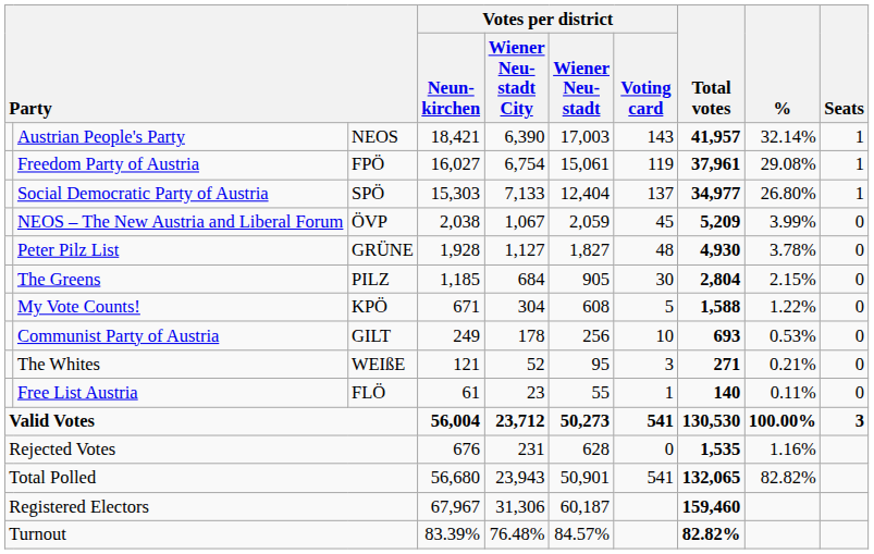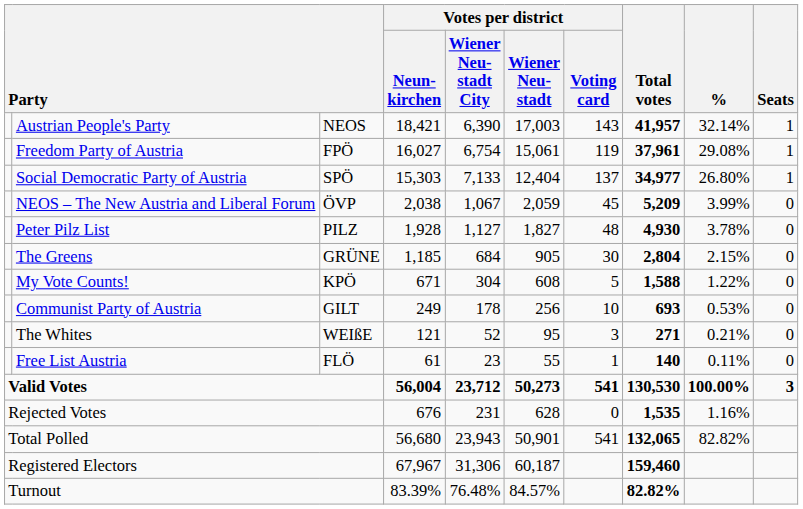 <table class="wikitable" border="1" style="text-align:right;">
 <tr>
 <th style="text-align:left;" valign=bottom rowspan=2 colspan=3>Party</th>
 <th colspan=4>Votes per district</th>
 <th align=center valign=bottom rowspan=2 width="50">Total<br>votes</th>
 <th align=center valign=bottom rowspan=2 width="50">%</th>
 <th align=center valign=bottom rowspan=2>Seats</th>
 </tr>
 <tr>
 <th align=center valign=bottom width="50"><a href='#'>Neun-<br>kirchen</a></th>
 <th align=center valign=bottom width="50"><a href='#'>Wiener<br>Neu-<br>stadt<br>City</a></th>
 <th align=center valign=bottom width="50"><a href='#'>Wiener<br>Neu-<br>stadt</a></th>
 <th align=center valign=bottom width="50"><a href='#'>Voting<br>card</a></th>
 </tr>
 <tr>
 <td></td>
 <td align=left><a href='#'>Austrian People's Party</a></td>
 <td align=left>NEOS</td>
 <td>18,421</td>
 <td>6,390</td>
 <td>17,003</td>
 <td>143</td>
 <td><strong>41,957</strong></td>
 <td>32.14%</td>
 <td>1</td>
 </tr>
 <tr>
 <td></td>
 <td align=left><a href='#'>Freedom Party of Austria</a></td>
 <td align=left>FPÖ</td>
 <td>16,027</td>
 <td>6,754</td>
 <td>15,061</td>
 <td>119</td>
 <td><strong>37,961</strong></td>
 <td>29.08%</td>
 <td>1</td>
 </tr>
 <tr>
 <td></td>
 <td align=left><a href='#'>Social Democratic Party of Austria</a></td>
 <td align=left>SPÖ</td>
 <td>15,303</td>
 <td>7,133</td>
 <td>12,404</td>
 <td>137</td>
 <td><strong>34,977</strong></td>
 <td>26.80%</td>
 <td>1</td>
 </tr>
 <tr>
 <td></td>
 <td align=left style="white-space: nowrap;"><a href='#'>NEOS – The New Austria and Liberal Forum</a></td>
 <td align=left>ÖVP</td>
 <td>2,038</td>
 <td>1,067</td>
 <td>2,059</td>
 <td>45</td>
 <td><strong>5,209</strong></td>
 <td>3.99%</td>
 <td>0</td>
 </tr>
 <tr>
 <td></td>
 <td align=left><a href='#'>Peter Pilz List</a></td>
-<td align=left>GRÜNE</td>
+<td align=left>PILZ</td>
 <td>1,928</td>
 <td>1,127</td>
 <td>1,827</td>
 <td>48</td>
 <td><strong>4,930</strong></td>
 <td>3.78%</td>
 <td>0</td>
 </tr>
 <tr>
 <td></td>
 <td align=left><a href='#'>The Greens</a></td>
-<td align=left>PILZ</td>
+<td align=left>GRÜNE</td>
 <td>1,185</td>
 <td>684</td>
 <td>905</td>
 <td>30</td>
 <td><strong>2,804</strong></td>
 <td>2.15%</td>
 <td>0</td>
 </tr>
 <tr>
 <td></td>
 <td align=left><a href='#'>My Vote Counts!</a></td>
 <td align=left>KPÖ</td>
 <td>671</td>
 <td>304</td>
 <td>608</td>
 <td>5</td>
 <td><strong>1,588</strong></td>
 <td>1.22%</td>
 <td>0</td>
 </tr>
 <tr>
 <td></td>
 <td align=left><a href='#'>Communist Party of Austria</a></td>
 <td align=left>GILT</td>
 <td>249</td>
 <td>178</td>
 <td>256</td>
 <td>10</td>
 <td><strong>693</strong></td>
 <td>0.53%</td>
 <td>0</td>
 </tr>
 <tr>
 <td></td>
 <td align=left>The Whites</td>
 <td align=left>WEIßE</td>
 <td>121</td>
 <td>52</td>
 <td>95</td>
 <td>3</td>
 <td><strong>271</strong></td>
 <td>0.21%</td>
 <td>0</td>
 </tr>
 <tr>
 <td></td>
 <td align=left><a href='#'>Free List Austria</a></td>
 <td align=left>FLÖ</td>
 <td>61</td>
 <td>23</td>
 <td>55</td>
 <td>1</td>
 <td><strong>140</strong></td>
 <td>0.11%</td>
 <td>0</td>
 </tr>
 <tr style="font-weight:bold">
 <td align=left colspan=3>Valid Votes</td>
 <td>56,004</td>
 <td>23,712</td>
 <td>50,273</td>
 <td>541</td>
 <td>130,530</td>
 <td>100.00%</td>
 <td>3</td>
 </tr>
 <tr>
 <td align=left colspan=3>Rejected Votes</td>
 <td>676</td>
 <td>231</td>
 <td>628</td>
 <td>0</td>
 <td><strong>1,535</strong></td>
 <td>1.16%</td>
 <td></td>
 </tr>
 <tr>
 <td align=left colspan=3>Total Polled</td>
 <td>56,680</td>
 <td>23,943</td>
 <td>50,901</td>
 <td>541</td>
 <td><strong>132,065</strong></td>
 <td>82.82%</td>
 <td></td>
 </tr>
 <tr>
 <td align=left colspan=3>Registered Electors</td>
 <td>67,967</td>
 <td>31,306</td>
 <td>60,187</td>
 <td></td>
 <td><strong>159,460</strong></td>
 <td></td>
 <td></td>
 </tr>
 <tr>
 <td align=left colspan=3>Turnout</td>
 <td>83.39%</td>
 <td>76.48%</td>
 <td>84.57%</td>
 <td></td>
 <td><strong>82.82%</strong></td>
 <td></td>
 <td></td>
 </tr>
 </table>
